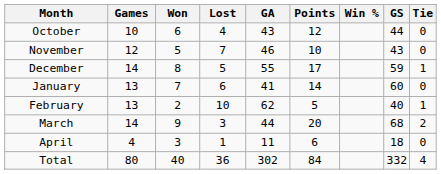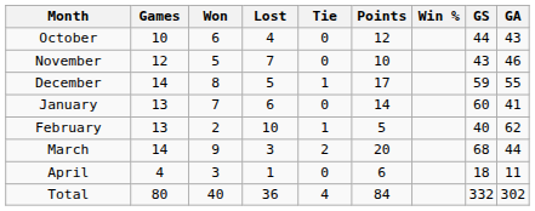 <table class="wikitable" style="font-size:95%; text-align:center; width:38em;margin: 0.5em auto;">
 <tr>
 <th width="28%">Month</th>
 <th width="12%">Games</th>
 <th width="12%">Won</th>
 <th width="12%">Lost</th>
-<th width="12%">GA</th>
+<th width="12%">Tie</th>
 <th width="12%">Points</th>
 <th width="12%">Win %</th>
 <th width="12%">GS</th>
-<th width="12%">Tie</th>
+<th width="12%">GA</th>
 </tr>
 <tr>
 <td>October</td>
 <td>10</td>
 <td>6</td>
 <td>4</td>
-<td>43</td>
+<td>0</td>
 <td>12</td>
 <td></td>
 <td>44</td>
-<td>0</td>
+<td>43</td>
 </tr>
 <tr>
 <td>November</td>
 <td>12</td>
 <td>5</td>
 <td>7</td>
-<td>46</td>
+<td>0</td>
 <td>10</td>
 <td></td>
 <td>43</td>
-<td>0</td>
+<td>46</td>
 </tr>
 <tr>
 <td>December</td>
 <td>14</td>
 <td>8</td>
 <td>5</td>
-<td>55</td>
+<td>1</td>
 <td>17</td>
 <td></td>
 <td>59</td>
-<td>1</td>
+<td>55</td>
 </tr>
 <tr>
 <td>January</td>
 <td>13</td>
 <td>7</td>
 <td>6</td>
-<td>41</td>
+<td>0</td>
 <td>14</td>
 <td></td>
 <td>60</td>
-<td>0</td>
+<td>41</td>
 </tr>
 <tr>
 <td>February</td>
 <td>13</td>
 <td>2</td>
 <td>10</td>
-<td>62</td>
+<td>1</td>
 <td>5</td>
 <td></td>
 <td>40</td>
-<td>1</td>
+<td>62</td>
 </tr>
 <tr>
 <td>March</td>
 <td>14</td>
 <td>9</td>
 <td>3</td>
-<td>44</td>
+<td>2</td>
 <td>20</td>
 <td></td>
 <td>68</td>
-<td>2</td>
+<td>44</td>
 </tr>
 <tr>
 <td>April</td>
 <td>4</td>
 <td>3</td>
 <td>1</td>
-<td>11</td>
+<td>0</td>
 <td>6</td>
 <td></td>
 <td>18</td>
-<td>0</td>
+<td>11</td>
 </tr>
 <tr>
 <td>Total</td>
 <td>80</td>
 <td>40</td>
 <td>36</td>
-<td>302</td>
+<td>4</td>
 <td>84</td>
 <td></td>
 <td>332</td>
-<td>4</td>
+<td>302</td>
 </tr>
 </table>
